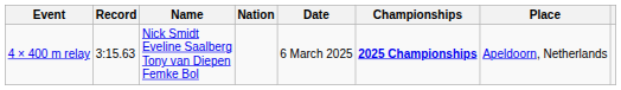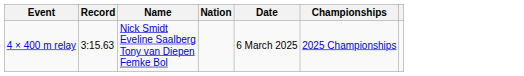 <table class="wikitable" style="font-size:98%">
 <tr>
 <th>Event</th>
 <th>Record</th>
 <th>Name</th>
 <th>Nation</th>
 <th>Date</th>
 <th>Championships</th>
-<th>Place</th>
 <th></th>
 </tr>
 <tr>
 <td><a href='#'>4 × 400 m relay</a></td>
 <td>3:15.63</td>
 <td><a href='#'>Nick Smidt</a><br><a href='#'>Eveline Saalberg</a><br><a href='#'>Tony van Diepen</a><br><a href='#'>Femke Bol</a></td>
 <td></td>
 <td>6 March 2025</td>
-<td><strong><a href='#'>2025 Championships</a></strong></td>
-<td><a href='#'>Apeldoorn</a>, Netherlands</td>
+<td><a href='#'>2025 Championships</a></td>
 <td></td>
 </tr>
 </table>
